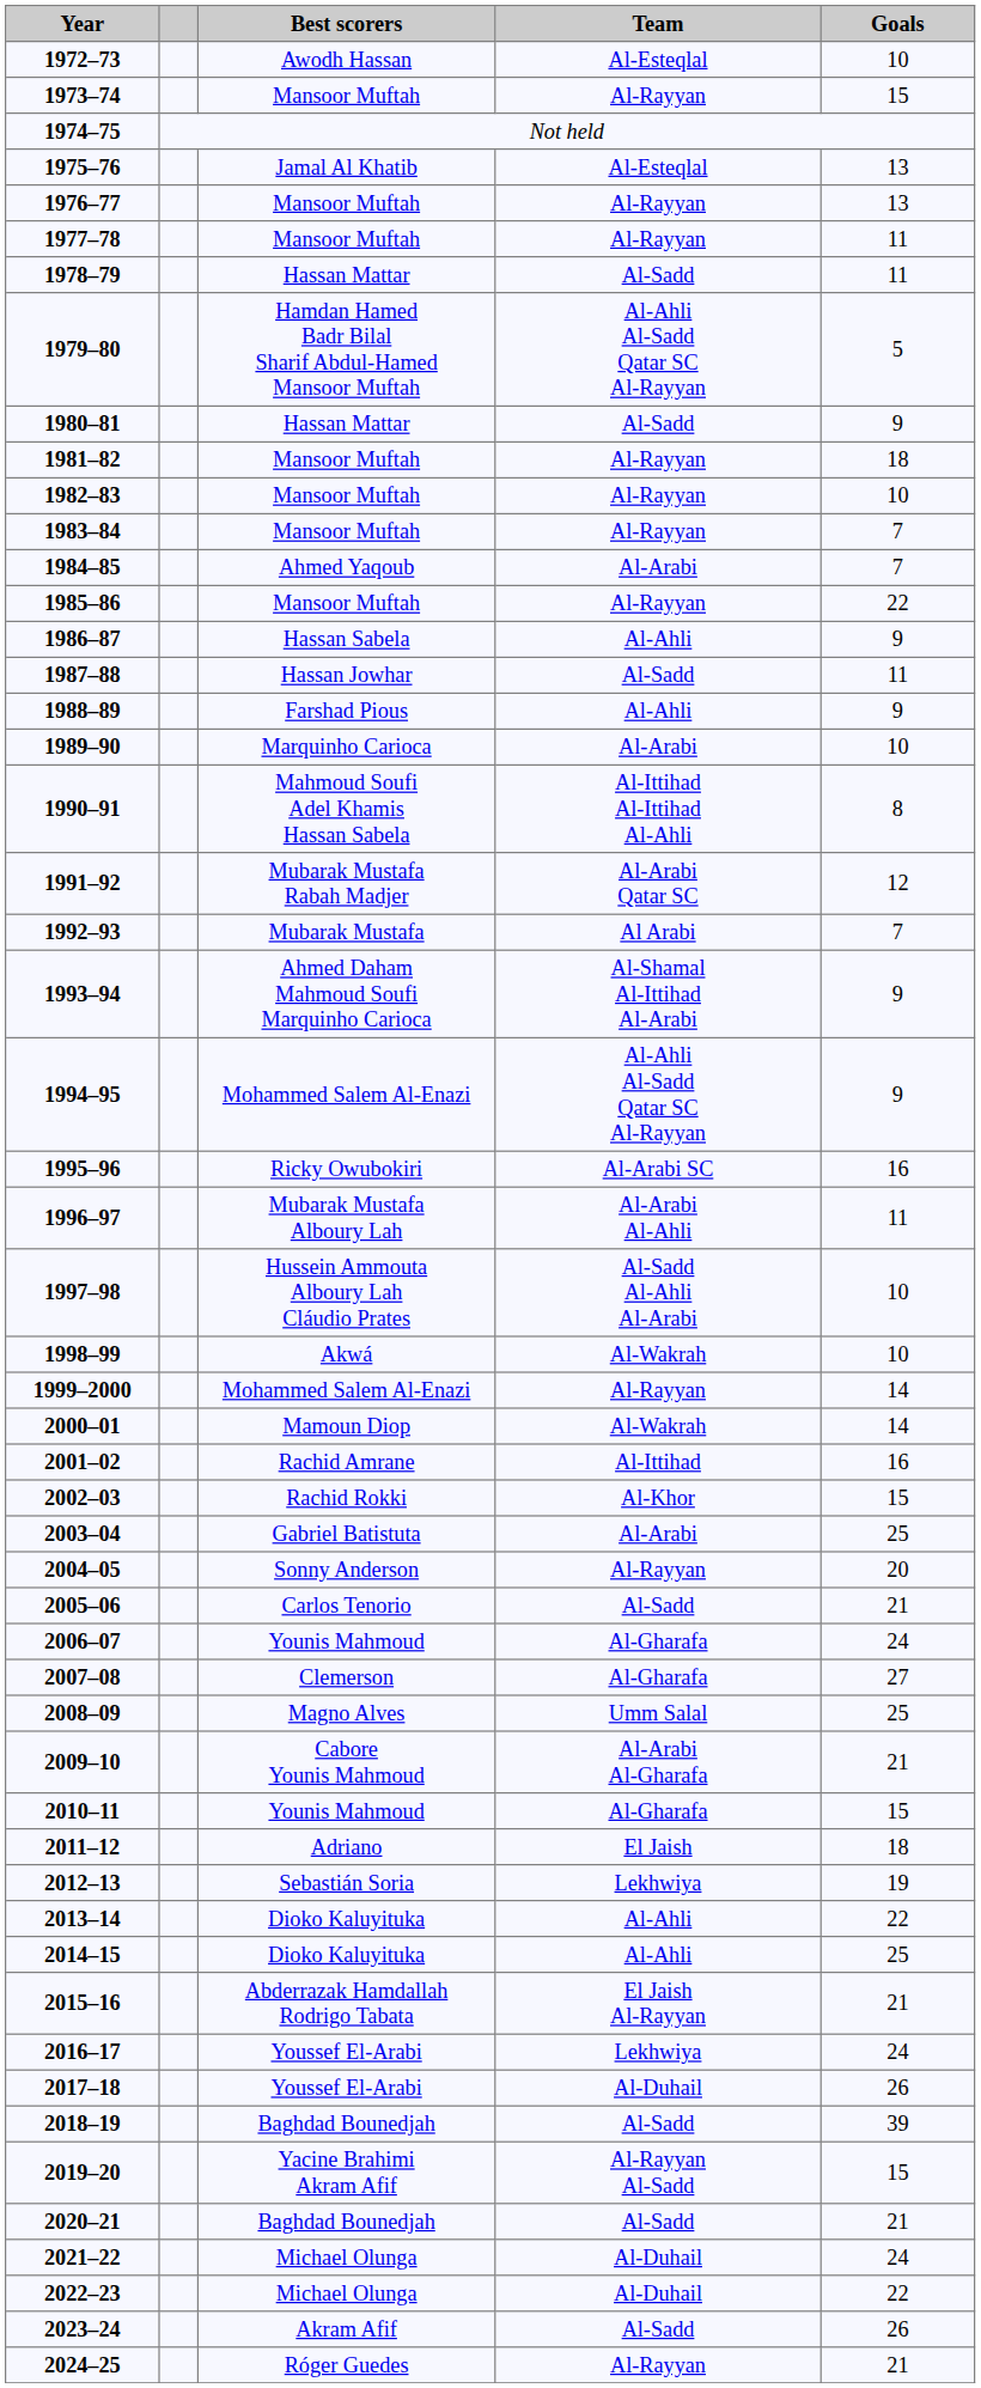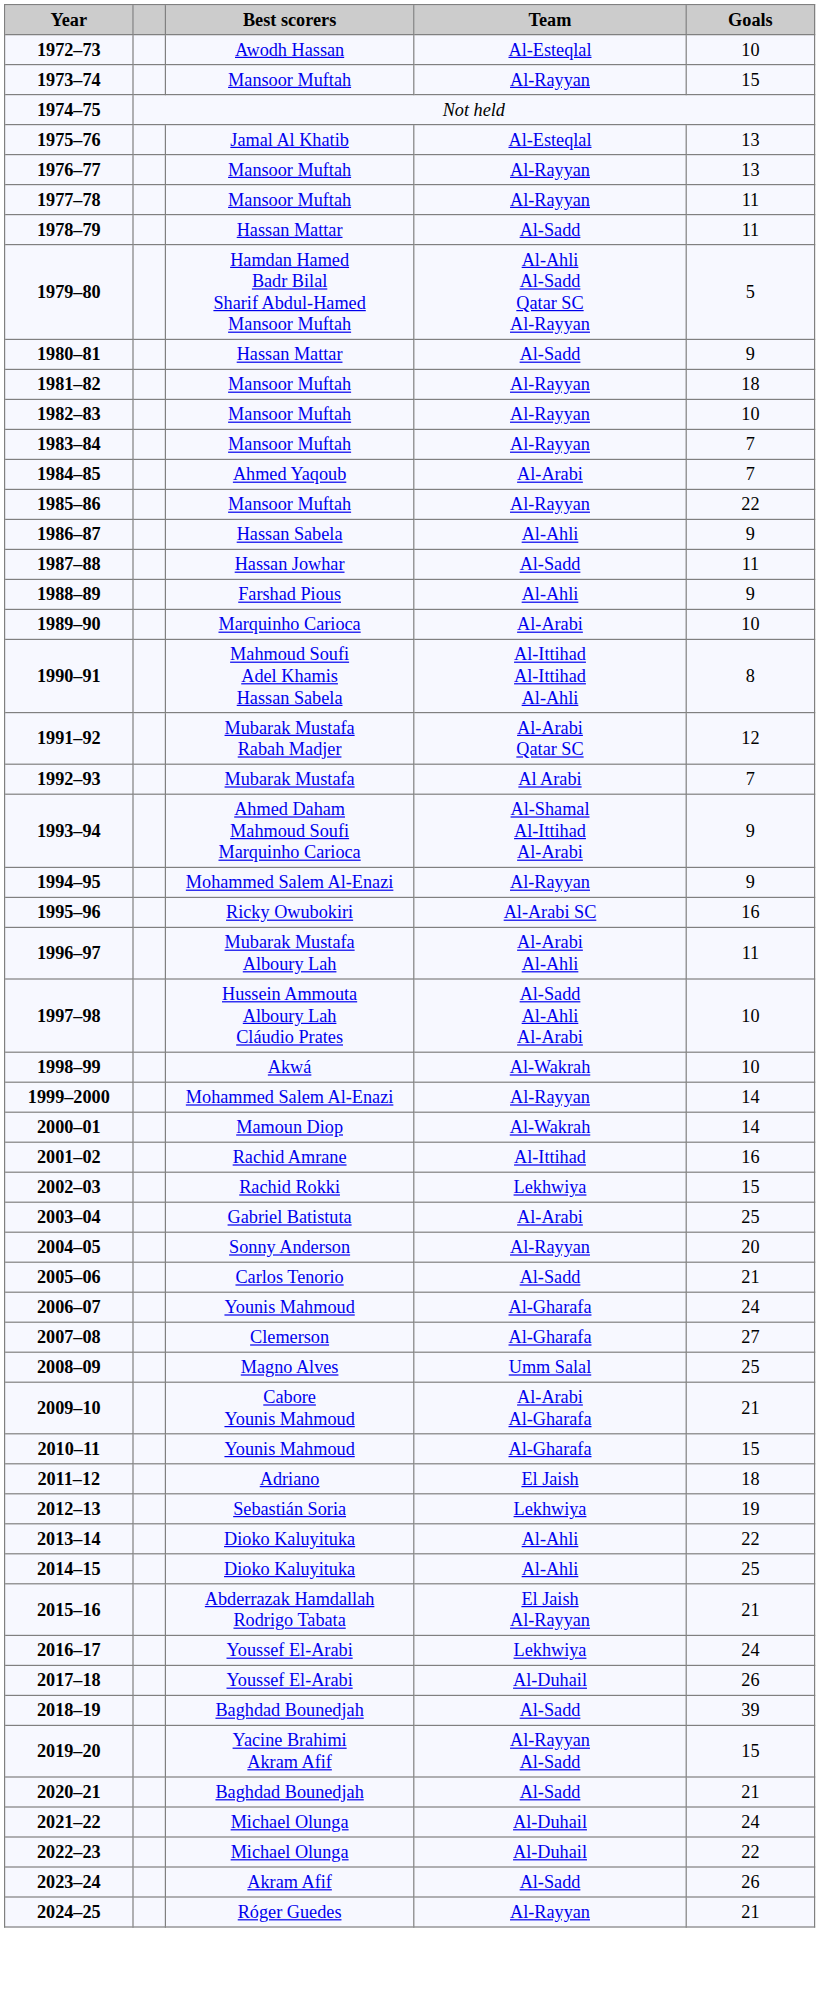 <table cellpadding="3" cellspacing="0" border="1" style="margin:left; background:#f7f8ff; font-size:95%; border:gray solid 1px; border-collapse:collapse;">
 <tr style="background:#ccc; text-align:center;">
 <td style="width:100px;"><strong>Year</strong></td>
 <td style="width:20px;"></td>
 <td style="width:200px;"><strong>Best scorers</strong></td>
 <td style="width:220px;"><strong>Team</strong></td>
 <td style="width:100px;"><strong>Goals</strong></td>
 </tr>
 <tr align=center>
 <td><strong>1972–73</strong></td>
 <td></td>
 <td><a href='#'>Awodh Hassan</a></td>
 <td><a href='#'>Al-Esteqlal</a></td>
 <td>10</td>
 </tr>
 <tr align=center>
 <td><strong>1973–74</strong></td>
 <td></td>
 <td><a href='#'>Mansoor Muftah</a></td>
 <td><a href='#'>Al-Rayyan</a></td>
 <td>15</td>
 </tr>
 <tr align=center>
 <td><strong>1974–75</strong></td>
 <td colspan="4"><em>Not held</em></td>
 </tr>
 <tr align=center>
 <td><strong>1975–76</strong></td>
 <td></td>
 <td><a href='#'>Jamal Al Khatib</a></td>
 <td><a href='#'>Al-Esteqlal</a></td>
 <td>13</td>
 </tr>
 <tr align=center>
 <td><strong>1976–77</strong></td>
 <td></td>
 <td><a href='#'>Mansoor Muftah</a></td>
 <td><a href='#'>Al-Rayyan</a></td>
 <td>13</td>
 </tr>
 <tr align=center>
 <td><strong>1977–78</strong></td>
 <td></td>
 <td><a href='#'>Mansoor Muftah</a></td>
 <td><a href='#'>Al-Rayyan</a></td>
 <td>11</td>
 </tr>
 <tr align=center>
 <td><strong>1978–79</strong></td>
 <td></td>
 <td><a href='#'>Hassan Mattar</a></td>
 <td><a href='#'>Al-Sadd</a></td>
 <td>11</td>
 </tr>
 <tr align=center>
 <td><strong>1979–80</strong></td>
 <td> <br>  <br> <br> </td>
 <td><a href='#'>Hamdan Hamed</a><br> <a href='#'>Badr Bilal</a><br> <a href='#'>Sharif Abdul-Hamed</a><br> <a href='#'>Mansoor Muftah</a></td>
 <td><a href='#'>Al-Ahli</a><br><a href='#'>Al-Sadd</a><br><a href='#'>Qatar SC</a> <br><a href='#'>Al-Rayyan</a></td>
 <td>5</td>
 </tr>
 <tr align=center>
 <td><strong>1980–81</strong></td>
 <td></td>
 <td><a href='#'>Hassan Mattar</a></td>
 <td><a href='#'>Al-Sadd</a></td>
 <td>9</td>
 </tr>
 <tr align=center>
 <td><strong>1981–82</strong></td>
 <td></td>
 <td><a href='#'>Mansoor Muftah</a></td>
 <td><a href='#'>Al-Rayyan</a></td>
 <td>18</td>
 </tr>
 <tr align=center>
 <td><strong>1982–83</strong></td>
 <td></td>
 <td><a href='#'>Mansoor Muftah</a></td>
 <td><a href='#'>Al-Rayyan</a></td>
 <td>10</td>
 </tr>
 <tr align=center>
 <td><strong>1983–84</strong></td>
 <td></td>
 <td><a href='#'>Mansoor Muftah</a></td>
 <td><a href='#'>Al-Rayyan</a></td>
 <td>7</td>
 </tr>
 <tr align=center>
 <td><strong>1984–85</strong></td>
 <td></td>
 <td><a href='#'>Ahmed Yaqoub</a></td>
 <td><a href='#'>Al-Arabi</a></td>
 <td>7</td>
 </tr>
 <tr align=center>
 <td><strong>1985–86</strong></td>
 <td></td>
 <td><a href='#'>Mansoor Muftah</a></td>
 <td><a href='#'>Al-Rayyan</a></td>
 <td>22</td>
 </tr>
 <tr align=center>
 <td><strong>1986–87</strong></td>
 <td></td>
 <td><a href='#'>Hassan Sabela</a></td>
 <td><a href='#'>Al-Ahli</a></td>
 <td>9</td>
 </tr>
 <tr align=center>
 <td><strong>1987–88</strong></td>
 <td></td>
 <td><a href='#'>Hassan Jowhar</a></td>
 <td><a href='#'>Al-Sadd</a></td>
 <td>11</td>
 </tr>
 <tr align=center>
 <td><strong>1988–89</strong></td>
 <td></td>
 <td><a href='#'>Farshad Pious</a></td>
 <td><a href='#'>Al-Ahli</a></td>
 <td>9</td>
 </tr>
 <tr align=center>
 <td><strong>1989–90</strong></td>
 <td></td>
 <td><a href='#'>Marquinho Carioca</a></td>
 <td><a href='#'>Al-Arabi</a></td>
 <td>10</td>
 </tr>
 <tr align=center>
 <td><strong>1990–91</strong></td>
 <td><br><br></td>
 <td><a href='#'>Mahmoud Soufi</a><br><a href='#'>Adel Khamis</a><br><a href='#'>Hassan Sabela</a></td>
 <td><a href='#'>Al-Ittihad</a><br><a href='#'>Al-Ittihad</a><br><a href='#'>Al-Ahli</a></td>
 <td>8</td>
 </tr>
 <tr align=center>
 <td><strong>1991–92</strong></td>
 <td></td>
 <td><a href='#'>Mubarak Mustafa</a><br><a href='#'>Rabah Madjer</a></td>
 <td><a href='#'>Al-Arabi</a><br><a href='#'>Qatar SC</a></td>
 <td>12</td>
 </tr>
 <tr align=center>
 <td><strong>1992–93</strong></td>
 <td></td>
 <td><a href='#'>Mubarak Mustafa</a></td>
 <td><a href='#'>Al Arabi</a></td>
 <td>7</td>
 </tr>
 <tr align=center>
 <td><strong>1993–94</strong></td>
 <td><br>  <br> </td>
 <td><a href='#'>Ahmed Daham</a> <br> <a href='#'>Mahmoud Soufi</a> <br> <a href='#'>Marquinho Carioca</a></td>
 <td><a href='#'>Al-Shamal</a> <br> <a href='#'>Al-Ittihad</a> <br> <a href='#'>Al-Arabi</a></td>
 <td>9</td>
 </tr>
 <tr align=center>
 <td><strong>1994–95</strong></td>
 <td></td>
 <td><a href='#'>Mohammed Salem Al-Enazi</a></td>
-<td><a href='#'>Al-Ahli</a><br><a href='#'>Al-Sadd</a><br><a href='#'>Qatar SC</a> <br><a href='#'>Al-Rayyan</a></td>
+<td><a href='#'>Al-Rayyan</a></td>
 <td>9</td>
 </tr>
 <tr align=center>
 <td><strong>1995–96</strong></td>
 <td></td>
 <td><a href='#'>Ricky Owubokiri</a></td>
 <td><a href='#'>Al-Arabi SC</a></td>
 <td>16</td>
 </tr>
 <tr align=center>
 <td><strong>1996–97</strong></td>
 <td><br></td>
 <td><a href='#'>Mubarak Mustafa</a><br><a href='#'>Alboury Lah</a></td>
 <td><a href='#'>Al-Arabi</a><br><a href='#'>Al-Ahli</a></td>
 <td>11</td>
 </tr>
 <tr align=center>
 <td><strong>1997–98</strong></td>
 <td><br><br></td>
 <td><a href='#'>Hussein Ammouta</a><br><a href='#'>Alboury Lah</a><br><a href='#'>Cláudio Prates</a></td>
 <td><a href='#'>Al-Sadd</a><br><a href='#'>Al-Ahli</a><br><a href='#'>Al-Arabi</a></td>
 <td>10</td>
 </tr>
 <tr align=center>
 <td><strong>1998–99</strong></td>
 <td></td>
 <td><a href='#'>Akwá</a></td>
 <td><a href='#'>Al-Wakrah</a></td>
 <td>10</td>
 </tr>
 <tr align=center>
 <td><strong>1999–2000</strong></td>
 <td></td>
 <td><a href='#'>Mohammed Salem Al-Enazi</a></td>
 <td><a href='#'>Al-Rayyan</a></td>
 <td>14</td>
 </tr>
 <tr align=center>
 <td><strong>2000–01</strong></td>
 <td></td>
 <td><a href='#'>Mamoun Diop</a></td>
 <td><a href='#'>Al-Wakrah</a></td>
 <td>14</td>
 </tr>
 <tr align=center>
 <td><strong>2001–02</strong></td>
 <td></td>
 <td><a href='#'>Rachid Amrane</a></td>
 <td><a href='#'>Al-Ittihad</a></td>
 <td>16</td>
 </tr>
 <tr align=center>
 <td><strong>2002–03</strong></td>
 <td></td>
 <td><a href='#'>Rachid Rokki</a></td>
-<td><a href='#'>Al-Khor</a></td>
+<td><a href='#'>Lekhwiya</a></td>
 <td>15</td>
 </tr>
 <tr align=center>
 <td><strong>2003–04</strong></td>
 <td></td>
 <td><a href='#'>Gabriel Batistuta</a></td>
 <td><a href='#'>Al-Arabi</a></td>
 <td>25</td>
 </tr>
 <tr align=center>
 <td><strong>2004–05</strong></td>
 <td></td>
 <td><a href='#'>Sonny Anderson</a></td>
 <td><a href='#'>Al-Rayyan</a></td>
 <td>20</td>
 </tr>
 <tr align=center>
 <td><strong>2005–06</strong></td>
 <td></td>
 <td><a href='#'>Carlos Tenorio</a></td>
 <td><a href='#'>Al-Sadd</a></td>
 <td>21</td>
 </tr>
 <tr align=center>
 <td><strong>2006–07</strong></td>
 <td></td>
 <td><a href='#'>Younis Mahmoud</a></td>
 <td><a href='#'>Al-Gharafa</a></td>
 <td>24</td>
 </tr>
 <tr align=center>
 <td><strong>2007–08</strong></td>
 <td></td>
 <td><a href='#'>Clemerson</a></td>
 <td><a href='#'>Al-Gharafa</a></td>
 <td>27</td>
 </tr>
 <tr align=center>
 <td><strong>2008–09</strong></td>
 <td></td>
 <td><a href='#'>Magno Alves</a></td>
 <td><a href='#'>Umm Salal</a></td>
 <td>25</td>
 </tr>
 <tr align=center>
 <td><strong>2009–10</strong></td>
 <td> <br> </td>
 <td><a href='#'>Cabore</a> <br> <a href='#'>Younis Mahmoud</a></td>
 <td><a href='#'>Al-Arabi</a> <br> <a href='#'>Al-Gharafa</a></td>
 <td>21</td>
 </tr>
 <tr align=center>
 <td><strong>2010–11</strong></td>
 <td></td>
 <td><a href='#'>Younis Mahmoud</a></td>
 <td><a href='#'>Al-Gharafa</a></td>
 <td>15</td>
 </tr>
 <tr align=center>
 <td><strong>2011–12</strong></td>
 <td></td>
 <td><a href='#'>Adriano</a></td>
 <td><a href='#'>El Jaish</a></td>
 <td>18</td>
 </tr>
 <tr align=center>
 <td><strong>2012–13</strong></td>
 <td></td>
 <td><a href='#'>Sebastián Soria</a></td>
 <td><a href='#'>Lekhwiya</a></td>
 <td>19</td>
 </tr>
 <tr align=center>
 <td><strong>2013–14</strong></td>
 <td></td>
 <td><a href='#'>Dioko Kaluyituka</a></td>
 <td><a href='#'>Al-Ahli</a></td>
 <td>22</td>
 </tr>
 <tr align=center>
 <td><strong>2014–15</strong></td>
 <td></td>
 <td><a href='#'>Dioko Kaluyituka</a></td>
 <td><a href='#'>Al-Ahli</a></td>
 <td>25</td>
 </tr>
 <tr align=center>
 <td><strong>2015–16</strong></td>
 <td> <br> </td>
 <td><a href='#'>Abderrazak Hamdallah</a> <br> <a href='#'>Rodrigo Tabata</a></td>
 <td><a href='#'>El Jaish</a> <br> <a href='#'>Al-Rayyan</a></td>
 <td>21</td>
 </tr>
 <tr align=center>
 <td><strong>2016–17</strong></td>
 <td></td>
 <td><a href='#'>Youssef El-Arabi</a></td>
 <td><a href='#'>Lekhwiya</a></td>
 <td>24</td>
 </tr>
 <tr align=center>
 <td><strong>2017–18</strong></td>
 <td></td>
 <td><a href='#'>Youssef El-Arabi</a></td>
 <td><a href='#'>Al-Duhail</a></td>
 <td>26</td>
 </tr>
 <tr align=center>
 <td><strong>2018–19</strong></td>
 <td></td>
 <td><a href='#'>Baghdad Bounedjah</a></td>
 <td><a href='#'>Al-Sadd</a></td>
 <td>39</td>
 </tr>
 <tr align=center>
 <td><strong>2019–20</strong></td>
 <td><br> </td>
 <td><a href='#'>Yacine Brahimi</a> <br> <a href='#'>Akram Afif</a></td>
 <td><a href='#'>Al-Rayyan</a> <br> <a href='#'>Al-Sadd</a></td>
 <td>15</td>
 </tr>
 <tr align=center>
 <td><strong>2020–21</strong></td>
 <td></td>
 <td><a href='#'>Baghdad Bounedjah</a></td>
 <td><a href='#'>Al-Sadd</a></td>
 <td>21</td>
 </tr>
 <tr align=center>
 <td><strong>2021–22</strong></td>
 <td></td>
 <td><a href='#'>Michael Olunga</a></td>
 <td><a href='#'>Al-Duhail</a></td>
 <td>24</td>
 </tr>
 <tr align=center>
 <td><strong>2022–23</strong></td>
 <td></td>
 <td><a href='#'>Michael Olunga</a></td>
 <td><a href='#'>Al-Duhail</a></td>
 <td>22</td>
 </tr>
 <tr align=center>
 <td><strong>2023–24</strong></td>
 <td></td>
 <td><a href='#'>Akram Afif</a></td>
 <td><a href='#'>Al-Sadd</a></td>
 <td>26</td>
 </tr>
 <tr align=center>
 <td><strong>2024–25</strong></td>
 <td></td>
 <td><a href='#'>Róger Guedes</a></td>
 <td><a href='#'>Al-Rayyan</a></td>
 <td>21</td>
 </tr>
 </table>
